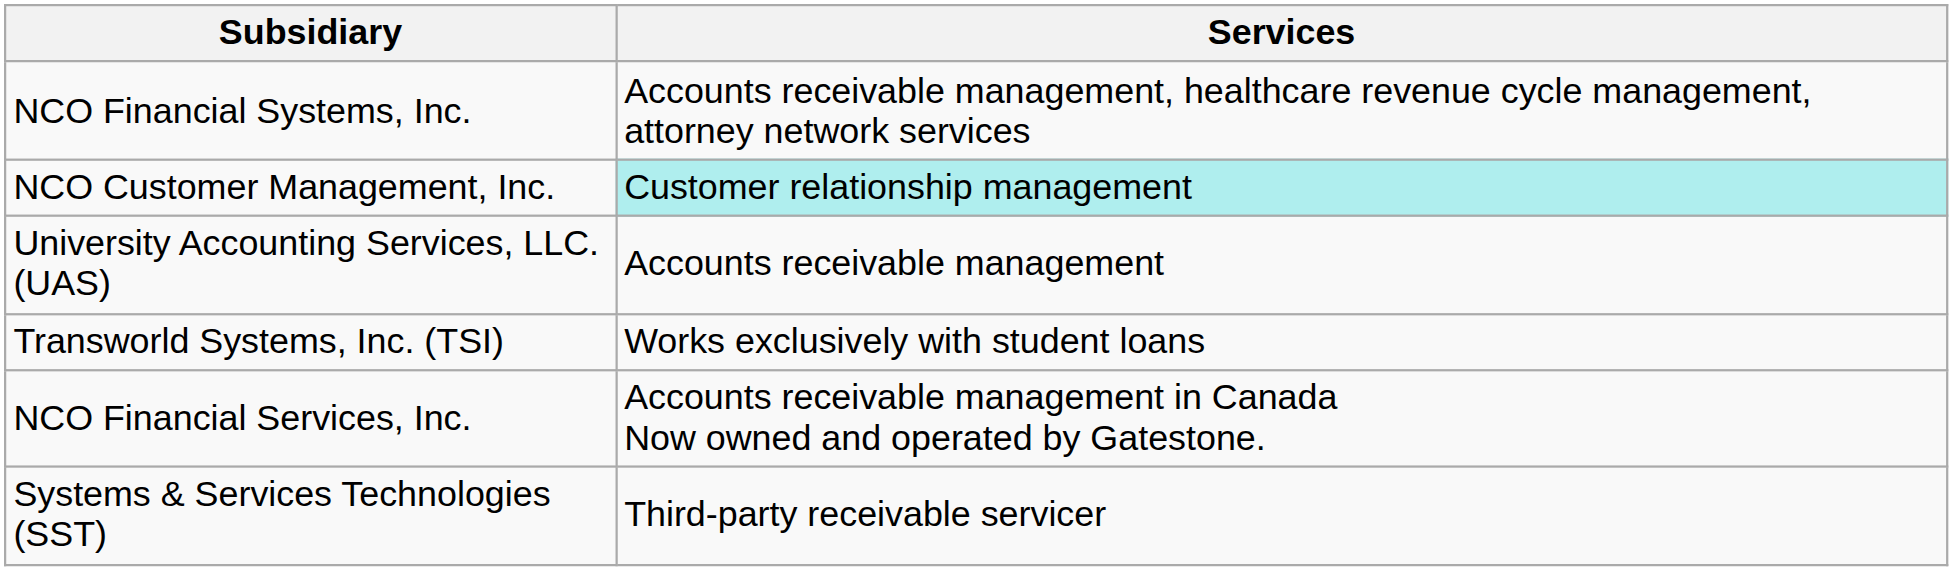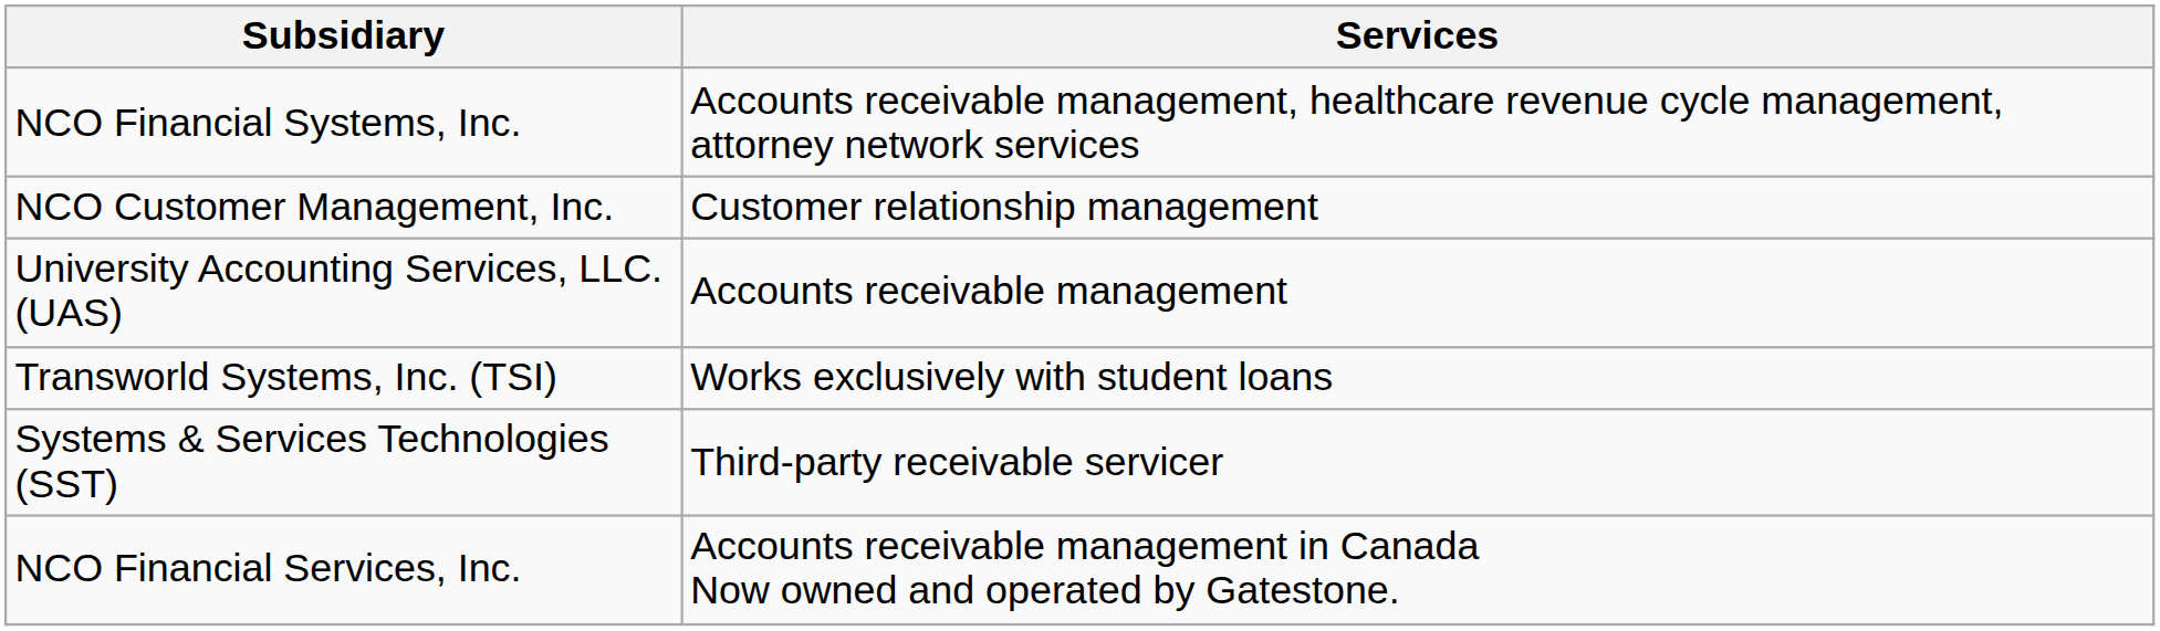 <table class="wikitable">
 <tr>
 <th>Subsidiary</th>
 <th>Services</th>
 </tr>
 <tr>
 <td>NCO Financial Systems, Inc.</td>
 <td>Accounts receivable management, healthcare revenue cycle management, attorney network services</td>
 </tr>
 <tr>
 <td>NCO Customer Management, Inc.</td>
-<td style="background: paleturquoise;">Customer relationship management</td>
+<td>Customer relationship management</td>
 </tr>
 <tr>
 <td>University Accounting Services, LLC. (UAS)</td>
 <td>Accounts receivable management</td>
 </tr>
 <tr>
 <td>Transworld Systems, Inc. (TSI)</td>
 <td>Works exclusively with student loans</td>
 </tr>
 <tr>
+<td>Systems & Services Technologies (SST)</td>
+<td>Third-party receivable servicer</td>
+</tr>
+<tr>
 <td>NCO Financial Services, Inc.</td>
 <td>Accounts receivable management in Canada<br>Now owned and operated by Gatestone.</td>
 </tr>
-<tr>
-<td>Systems & Services Technologies (SST)</td>
-<td>Third-party receivable servicer</td>
-</tr>
 </table>
